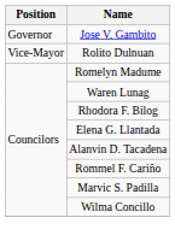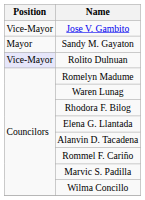 <table class="wikitable" style="line-height:1.20em; font-size:100%;">
 <tr>
 <th>Position</th>
 <th>Name</th>
 </tr>
 <tr>
-<td>Governor</td>
+<td>Vice-Mayor</td>
 <td style="text-align:center;"><a href='#'>Jose V. Gambito</a></td>
 </tr>
 <tr>
-<td>Vice-Mayor</td>
+<td>Mayor</td>
+<td style="text-align:center;">Sandy M. Gayaton</td>
+</tr>
+<tr>
+<td style="background: lavender;">Vice-Mayor</td>
 <td style="text-align:center;">Rolito Dulnuan</td>
 </tr>
 <tr>
 <td rowspan="8">Councilors</td>
 <td style="text-align:center;">Romelyn Madume</td>
 </tr>
 <tr>
 <td style="text-align:center;">Waren Lunag</td>
 </tr>
 <tr>
 <td style="text-align:center;">Rhodora F. Bilog</td>
 </tr>
 <tr>
 <td style="text-align:center;">Elena G. Llantada</td>
 </tr>
 <tr>
 <td style="text-align:center;">Alanvin D. Tacadena</td>
 </tr>
 <tr>
 <td style="text-align:center;">Rommel F. Cariño</td>
 </tr>
 <tr>
 <td style="text-align:center;">Marvic S. Padilla</td>
 </tr>
 <tr>
 <td style="text-align:center;">Wilma Concillo</td>
 </tr>
 <tr>
 </tr>
 </table>
